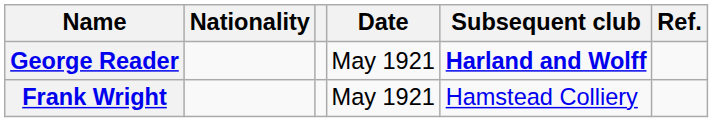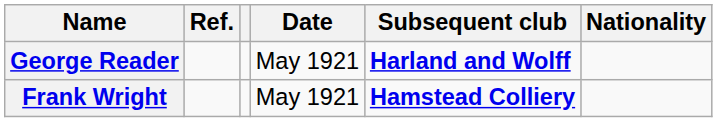 <table class="wikitable plainrowheaders">
 <tr>
 <th scope="col">Name</th>
-<th scope="col">Nationality</th>
+<th scope="col">Ref.</th>
 <th scope="col"></th>
 <th scope="col">Date</th>
 <th scope="col">Subsequent club</th>
-<th scope="col">Ref.</th>
+<th scope="col">Nationality</th>
 </tr>
 <tr>
 <th scope="row"><a href='#'>George Reader</a></th>
-<td></td>
+<td align="center"></td>
 <td align="center"></td>
 <td>May 1921</td>
 <td><strong> <a href='#'>Harland and Wolff</a></strong></td>
-<td align="center"></td>
+<td></td>
 </tr>
 <tr>
 <th scope="row"><a href='#'>Frank Wright</a></th>
-<td></td>
+<td align="center"></td>
 <td align="center"></td>
 <td>May 1921</td>
-<td> <a href='#'>Hamstead Colliery</a></td>
-<td align="center"></td>
+<td><strong> <a href='#'>Hamstead Colliery</a></strong></td>
+<td></td>
 </tr>
 </table>
